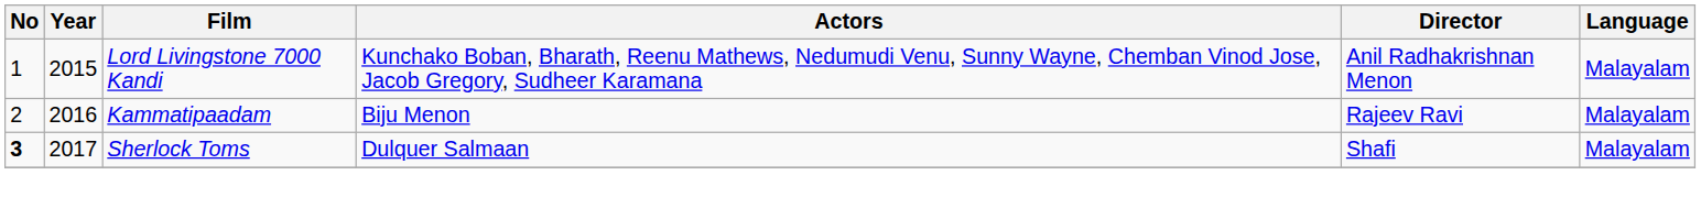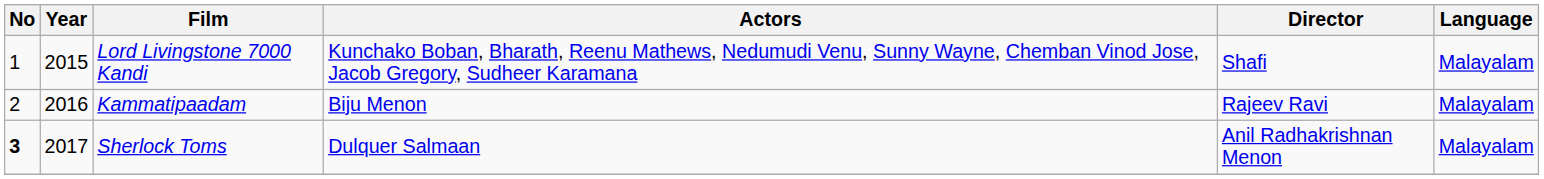 <table class="wikitable sortable">
 <tr style="background:#ccc;">
 <th>No</th>
 <th>Year</th>
 <th>Film</th>
 <th>Actors</th>
 <th>Director</th>
 <th>Language</th>
 </tr>
 <tr>
 <td>1</td>
 <td>2015</td>
 <td><em><a href='#'>Lord Livingstone 7000 Kandi</a></em></td>
 <td><a href='#'>Kunchako Boban</a>, <a href='#'>Bharath</a>, <a href='#'>Reenu Mathews</a>, <a href='#'>Nedumudi Venu</a>, <a href='#'>Sunny Wayne</a>, <a href='#'>Chemban Vinod Jose</a>, <a href='#'>Jacob Gregory</a>, <a href='#'>Sudheer Karamana</a></td>
-<td><a href='#'>Anil Radhakrishnan Menon</a></td>
+<td><a href='#'>Shafi</a></td>
 <td><a href='#'>Malayalam</a></td>
 </tr>
 <tr>
 <td>2</td>
 <td>2016</td>
 <td><em><a href='#'>Kammatipaadam</a></em></td>
 <td><a href='#'>Biju Menon</a></td>
 <td><a href='#'>Rajeev Ravi</a></td>
 <td><a href='#'>Malayalam</a></td>
 </tr>
 <tr>
 <td><strong>3</strong></td>
 <td>2017</td>
 <td><em><a href='#'>Sherlock Toms</a></em></td>
 <td><a href='#'>Dulquer Salmaan</a></td>
-<td><a href='#'>Shafi</a></td>
+<td><a href='#'>Anil Radhakrishnan Menon</a></td>
 <td><a href='#'>Malayalam</a></td>
 </tr>
 <tr>
 </tr>
 </table>
